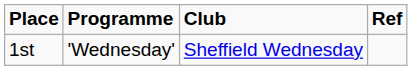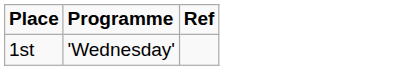 <table class="wikitable">
 <tr>
 <td><strong>Place</strong></td>
 <td><strong>Programme</strong></td>
-<td><strong>Club</strong></td>
 <td><strong>Ref</strong></td>
 </tr>
 <tr>
 <td>1st</td>
 <td>'Wednesday'</td>
-<td><a href='#'>Sheffield Wednesday</a></td>
 <td></td>
 </tr>
 </table>
